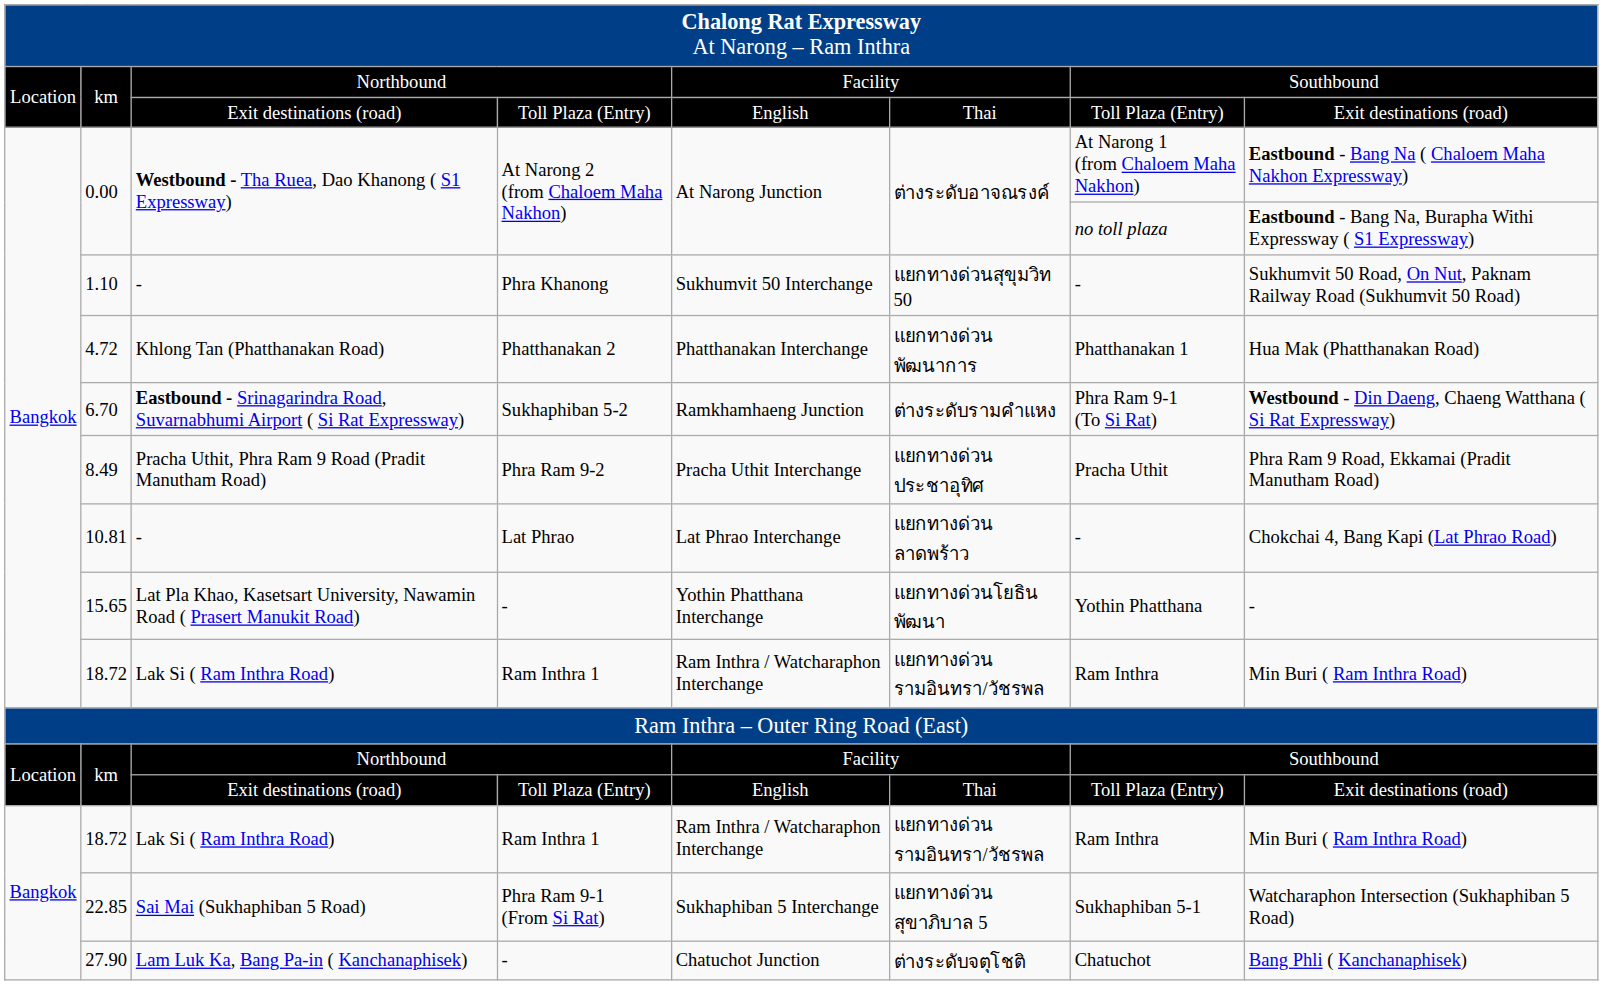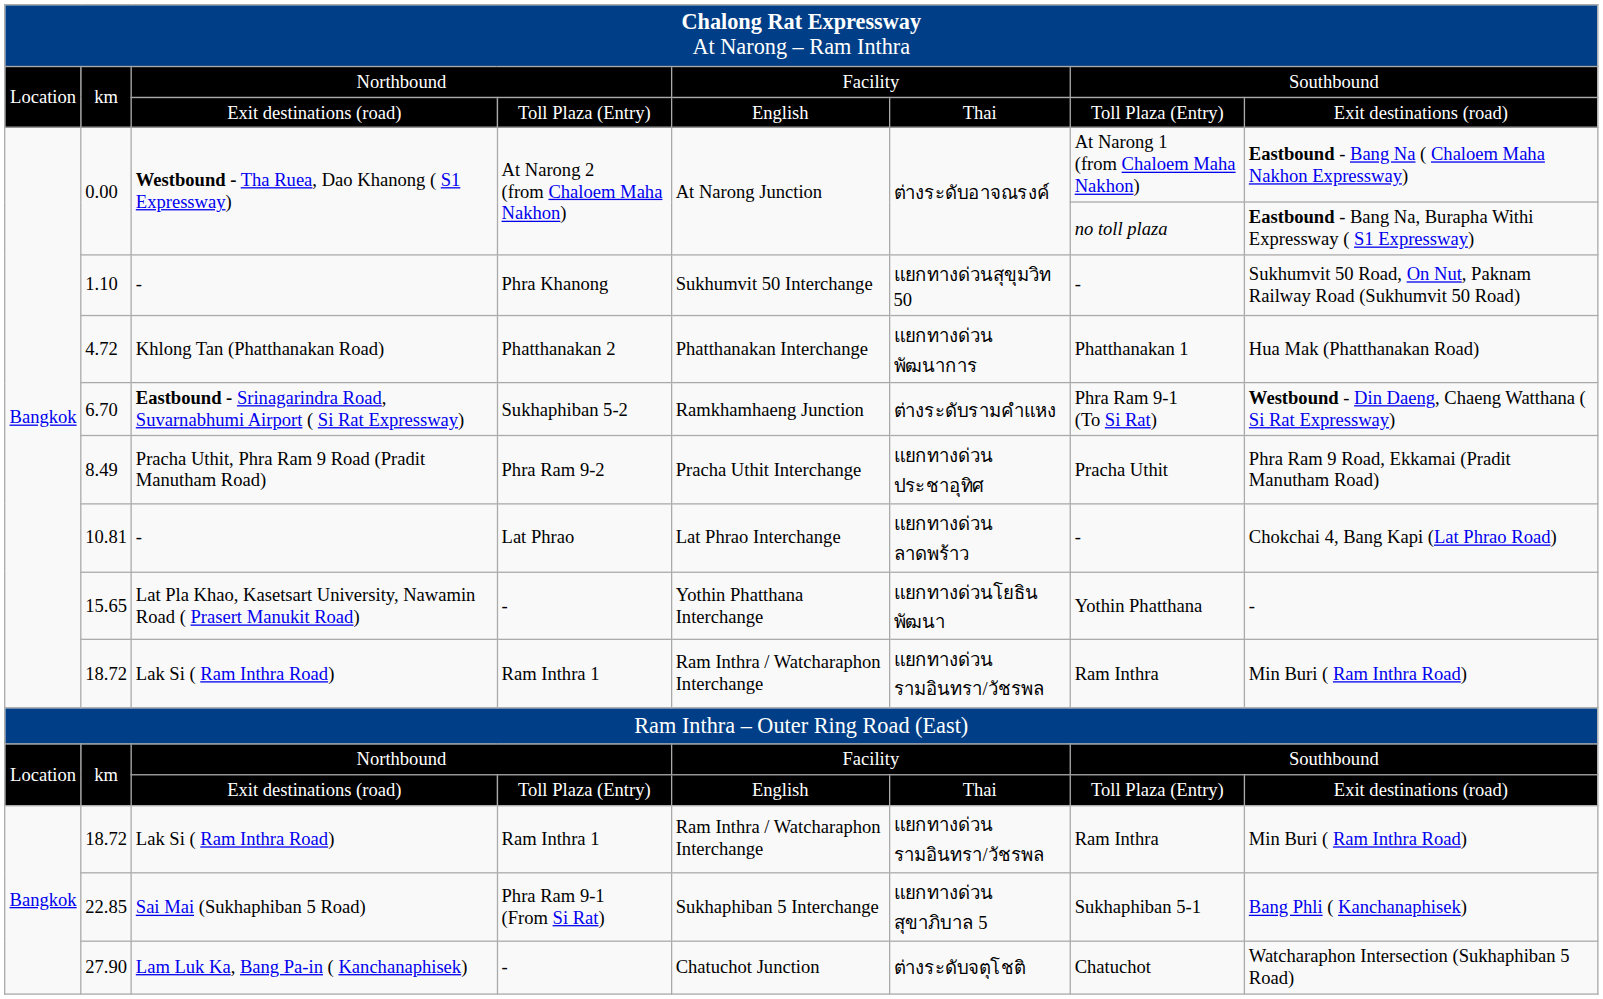 <table class="wikitable" style="margin-left:1em; margin-bottom:1em; color:black; font-size:90%;">
 <tr style="background:#003f87; text-align:center; color:white; font-size:120%;">
 <td colspan="8"><strong> Chalong Rat Expressway</strong><br>At Narong – Ram Inthra</td>
 </tr>
 <tr align="center" bgcolor="000000" style="color: white">
 <td rowspan="2">Location</td>
 <td rowspan="2">km</td>
 <td colspan="2">Northbound</td>
 <td colspan="2">Facility</td>
 <td colspan="2">Southbound</td>
 </tr>
 <tr align="center" bgcolor="000000" style="color: white">
 <td>Exit destinations (road)</td>
 <td>Toll Plaza (Entry)</td>
 <td>English</td>
 <td>Thai</td>
 <td>Toll Plaza (Entry)</td>
 <td>Exit destinations (road)</td>
 </tr>
 <tr>
 <td rowspan="9"><a href='#'>Bangkok</a></td>
 <td rowspan="2">0.00</td>
 <td rowspan="2"><strong>Westbound -</strong> <a href='#'>Tha Ruea</a>, Dao Khanong ( <a href='#'>S1 Expressway</a>)</td>
 <td rowspan="2">At Narong 2<br>(from <a href='#'>Chaloem Maha Nakhon</a>)</td>
 <td rowspan="2">At Narong Junction</td>
 <td rowspan="2">ต่างระดับอาจณรงค์</td>
 <td>At Narong 1<br>(from <a href='#'>Chaloem Maha Nakhon</a>)</td>
 <td><strong>Eastbound</strong> - <a href='#'>Bang Na</a> ( <a href='#'>Chaloem Maha Nakhon Expressway</a>)</td>
 </tr>
 <tr>
 <td><em>no toll plaza</em></td>
 <td><strong>Eastbound</strong> - Bang Na, Burapha Withi Expressway ( <a href='#'>S1 Expressway</a>)</td>
 </tr>
 <tr>
 <td>1.10</td>
 <td>-</td>
 <td>Phra Khanong</td>
 <td>Sukhumvit 50 Interchange</td>
 <td>แยกทางด่วนสุขุมวิท 50</td>
 <td>-</td>
 <td>Sukhumvit 50 Road, <a href='#'>On Nut</a>, Paknam Railway Road (Sukhumvit 50 Road)</td>
 </tr>
 <tr>
 <td>4.72</td>
 <td>Khlong Tan (Phatthanakan Road)</td>
 <td>Phatthanakan 2</td>
 <td>Phatthanakan Interchange</td>
 <td>แยกทางด่วนพัฒนาการ</td>
 <td>Phatthanakan 1</td>
 <td>Hua Mak (Phatthanakan Road)</td>
 </tr>
 <tr>
 <td>6.70</td>
 <td><strong>Eastbound -</strong> <a href='#'>Srinagarindra Road</a>, <a href='#'>Suvarnabhumi Airport</a> ( <a href='#'>Si Rat Expressway</a>)</td>
 <td>Sukhaphiban 5-2</td>
 <td>Ramkhamhaeng Junction</td>
 <td>ต่างระดับรามคำแหง</td>
 <td>Phra Ram 9-1<br>(To <a href='#'>Si Rat</a>)</td>
 <td><strong>Westbound</strong> - <a href='#'>Din Daeng</a>, Chaeng Watthana  ( <a href='#'>Si Rat Expressway</a>)</td>
 </tr>
 <tr>
 <td>8.49</td>
 <td>Pracha Uthit, Phra Ram 9 Road (Pradit Manutham Road)</td>
 <td>Phra Ram 9-2</td>
 <td>Pracha Uthit Interchange</td>
 <td>แยกทางด่วนประชาอุทิศ</td>
 <td>Pracha Uthit</td>
 <td>Phra Ram 9 Road, Ekkamai (Pradit Manutham Road)</td>
 </tr>
 <tr>
 <td>10.81</td>
 <td>-</td>
 <td>Lat Phrao</td>
 <td>Lat Phrao Interchange</td>
 <td>แยกทางด่วนลาดพร้าว</td>
 <td>-</td>
 <td>Chokchai 4, Bang Kapi (<a href='#'>Lat Phrao Road</a>)</td>
 </tr>
 <tr>
 <td>15.65</td>
 <td>Lat Pla Khao, Kasetsart University, Nawamin Road ( <a href='#'>Prasert Manukit Road</a>)</td>
 <td>-</td>
 <td>Yothin Phatthana Interchange</td>
 <td>แยกทางด่วนโยธินพัฒนา</td>
 <td>Yothin Phatthana</td>
 <td>-</td>
 </tr>
 <tr>
 <td>18.72</td>
 <td>Lak Si ( <a href='#'>Ram Inthra Road</a>)</td>
 <td>Ram Inthra 1</td>
 <td>Ram Inthra /  Watcharaphon Interchange</td>
 <td>แยกทางด่วนรามอินทรา/วัชรพล</td>
 <td>Ram Inthra</td>
 <td>Min Buri ( <a href='#'>Ram Inthra Road</a>)</td>
 </tr>
 <tr style="background:#003f87; text-align:center; color:white; font-size:120%;">
 <td colspan="8">Ram Inthra – Outer Ring Road (East)</td>
 </tr>
 <tr align="center" bgcolor="000000" style="color: white">
 <td rowspan="2">Location</td>
 <td rowspan="2">km</td>
 <td colspan="2">Northbound</td>
 <td colspan="2">Facility</td>
 <td colspan="2">Southbound</td>
 </tr>
 <tr align="center" bgcolor="000000" style="color: white">
 <td>Exit destinations (road)</td>
 <td>Toll Plaza (Entry)</td>
 <td>English</td>
 <td>Thai</td>
 <td>Toll Plaza (Entry)</td>
 <td>Exit destinations (road)</td>
 </tr>
 <tr>
 <td rowspan="3"><a href='#'>Bangkok</a></td>
 <td>18.72</td>
 <td>Lak Si ( <a href='#'>Ram Inthra Road</a>)</td>
 <td>Ram Inthra 1</td>
 <td>Ram Inthra /  Watcharaphon Interchange</td>
 <td>แยกทางด่วนรามอินทรา/วัชรพล</td>
 <td>Ram Inthra</td>
 <td>Min Buri ( <a href='#'>Ram Inthra Road</a>)</td>
 </tr>
 <tr>
 <td>22.85</td>
 <td><a href='#'>Sai Mai</a> (Sukhaphiban 5 Road)</td>
 <td>Phra Ram 9-1<br>(From <a href='#'>Si Rat</a>)</td>
 <td>Sukhaphiban 5 Interchange</td>
 <td>แยกทางด่วนสุขาภิบาล 5</td>
 <td>Sukhaphiban 5-1</td>
-<td>Watcharaphon Intersection (Sukhaphiban 5 Road)</td>
+<td><a href='#'>Bang Phli</a> ( <a href='#'>Kanchanaphisek</a>)</td>
 </tr>
 <tr>
 <td>27.90</td>
 <td><a href='#'>Lam Luk Ka</a>, <a href='#'>Bang Pa-in</a> ( <a href='#'>Kanchanaphisek</a>)</td>
 <td>-</td>
 <td>Chatuchot Junction</td>
 <td>ต่างระดับจตุโชติ</td>
 <td>Chatuchot</td>
-<td><a href='#'>Bang Phli</a> ( <a href='#'>Kanchanaphisek</a>)</td>
+<td>Watcharaphon Intersection (Sukhaphiban 5 Road)</td>
 </tr>
 </table>
